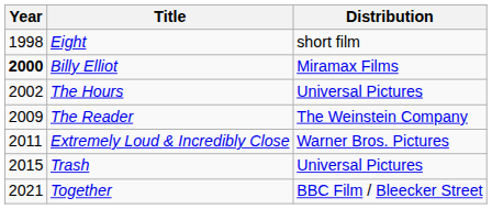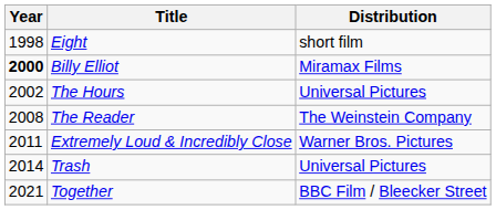 <table class="wikitable plainrowheaders unsortable">
 <tr>
 <th scope="col">Year</th>
 <th scope="col">Title</th>
 <th scope="col" class="unsortable">Distribution</th>
 </tr>
 <tr>
 <td>1998</td>
 <td><em><a href='#'>Eight</a></em></td>
 <td>short film</td>
 </tr>
 <tr>
 <td><strong>2000</strong></td>
 <td><em><a href='#'>Billy Elliot</a></em></td>
 <td><a href='#'>Miramax Films</a></td>
 </tr>
 <tr>
 <td>2002</td>
 <td><em><a href='#'>The Hours</a></em></td>
 <td><a href='#'>Universal Pictures</a></td>
 </tr>
 <tr>
-<td>2009</td>
+<td>2008</td>
 <td><em><a href='#'>The Reader</a></em></td>
 <td><a href='#'>The Weinstein Company</a></td>
 </tr>
 <tr>
 <td>2011</td>
 <td><em><a href='#'>Extremely Loud & Incredibly Close</a></em></td>
 <td><a href='#'>Warner Bros. Pictures</a></td>
 </tr>
 <tr>
-<td>2015</td>
+<td>2014</td>
 <td><em><a href='#'>Trash</a></em></td>
 <td><a href='#'>Universal Pictures</a></td>
 </tr>
 <tr>
 <td>2021</td>
 <td><em><a href='#'>Together</a></em></td>
 <td><a href='#'>BBC Film</a> / <a href='#'>Bleecker Street</a></td>
 </tr>
 </table>
